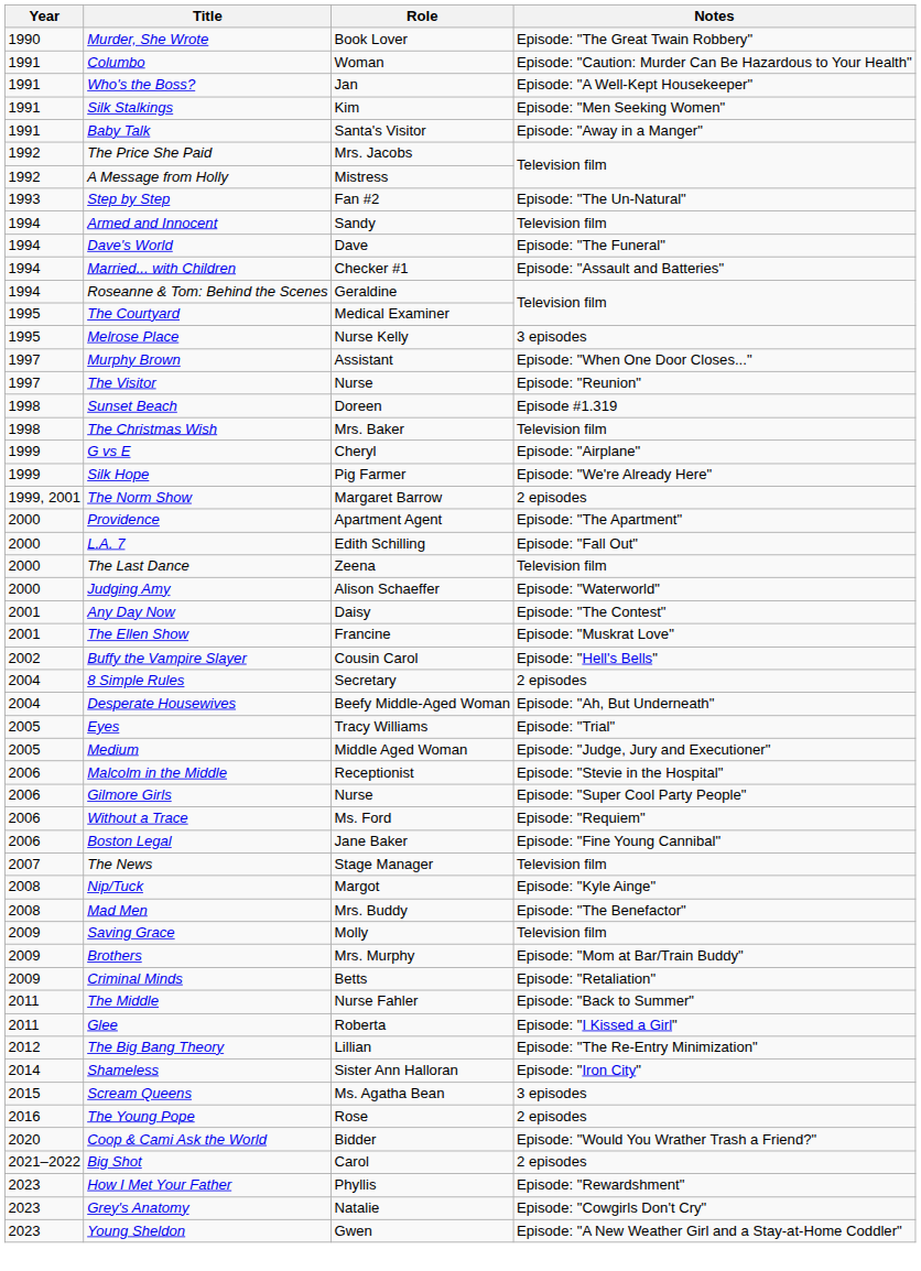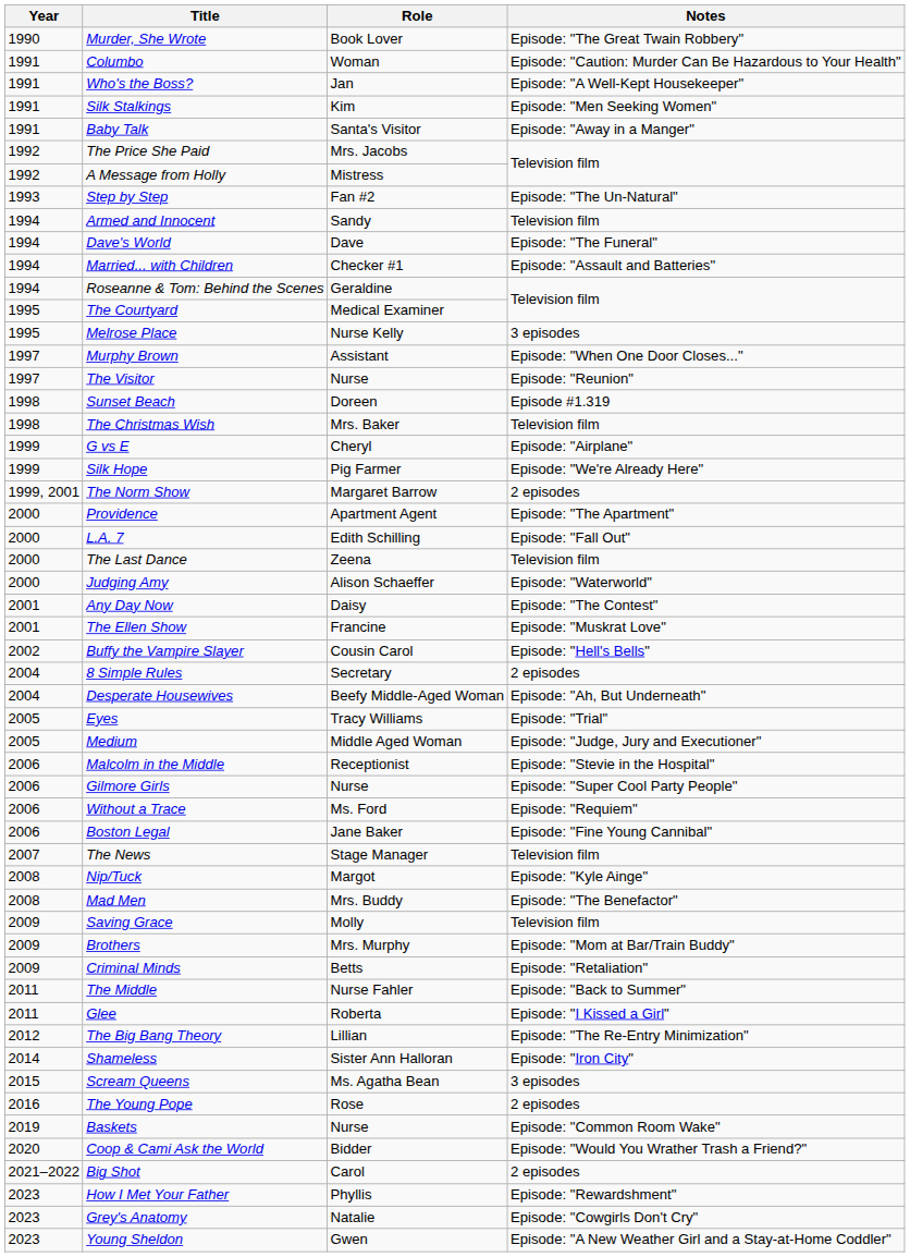 <table class="wikitable sortable">
 <tr>
 <th>Year</th>
 <th>Title</th>
 <th>Role</th>
 <th>Notes</th>
 </tr>
 <tr>
 <td>1990</td>
 <td><em><a href='#'>Murder, She Wrote</a></em></td>
 <td>Book Lover</td>
 <td>Episode: "The Great Twain Robbery"</td>
 </tr>
 <tr>
 <td>1991</td>
 <td><em><a href='#'>Columbo</a></em></td>
 <td>Woman</td>
 <td>Episode: "Caution: Murder Can Be Hazardous to Your Health"</td>
 </tr>
 <tr>
 <td>1991</td>
 <td><em><a href='#'>Who's the Boss?</a></em></td>
 <td>Jan</td>
 <td>Episode: "A Well-Kept Housekeeper"</td>
 </tr>
 <tr>
 <td>1991</td>
 <td><em><a href='#'>Silk Stalkings</a></em></td>
 <td>Kim</td>
 <td>Episode: "Men Seeking Women"</td>
 </tr>
 <tr>
 <td>1991</td>
 <td><a href='#'><em>Baby Talk</em></a></td>
 <td>Santa's Visitor</td>
 <td>Episode: "Away in a Manger"</td>
 </tr>
 <tr>
 <td>1992</td>
 <td><em>The Price She Paid</em></td>
 <td>Mrs. Jacobs</td>
 <td rowspan="2">Television film</td>
 </tr>
 <tr>
 <td>1992</td>
 <td><em>A Message from Holly</em></td>
 <td>Mistress</td>
 </tr>
 <tr>
 <td>1993</td>
 <td><a href='#'><em>Step by Step</em></a></td>
 <td>Fan #2</td>
 <td>Episode: "The Un-Natural"</td>
 </tr>
 <tr>
 <td>1994</td>
 <td><em><a href='#'>Armed and Innocent</a></em></td>
 <td>Sandy</td>
 <td>Television film</td>
 </tr>
 <tr>
 <td>1994</td>
 <td><em><a href='#'>Dave's World</a></em></td>
 <td>Dave</td>
 <td>Episode: "The Funeral"</td>
 </tr>
 <tr>
 <td>1994</td>
 <td><em><a href='#'>Married... with Children</a></em></td>
 <td>Checker #1</td>
 <td>Episode: "Assault and Batteries"</td>
 </tr>
 <tr>
 <td>1994</td>
 <td><em>Roseanne & Tom: Behind the Scenes</em></td>
 <td>Geraldine</td>
 <td rowspan="2">Television film</td>
 </tr>
 <tr>
 <td>1995</td>
 <td><em><a href='#'>The Courtyard</a></em></td>
 <td>Medical Examiner</td>
 </tr>
 <tr>
 <td>1995</td>
 <td><em><a href='#'>Melrose Place</a></em></td>
 <td>Nurse Kelly</td>
 <td>3 episodes</td>
 </tr>
 <tr>
 <td>1997</td>
 <td><em><a href='#'>Murphy Brown</a></em></td>
 <td>Assistant</td>
 <td>Episode: "When One Door Closes..."</td>
 </tr>
 <tr>
 <td>1997</td>
 <td><a href='#'><em>The Visitor</em></a></td>
 <td>Nurse</td>
 <td>Episode: "Reunion"</td>
 </tr>
 <tr>
 <td>1998</td>
 <td><a href='#'><em>Sunset Beach</em></a></td>
 <td>Doreen</td>
 <td>Episode #1.319</td>
 </tr>
 <tr>
 <td>1998</td>
 <td><em><a href='#'>The Christmas Wish</a></em></td>
 <td>Mrs. Baker</td>
 <td>Television film</td>
 </tr>
 <tr>
 <td>1999</td>
 <td><em><a href='#'>G vs E</a></em></td>
 <td>Cheryl</td>
 <td>Episode: "Airplane"</td>
 </tr>
 <tr>
 <td>1999</td>
 <td><em><a href='#'>Silk Hope</a></em></td>
 <td>Pig Farmer</td>
 <td>Episode: "We're Already Here"</td>
 </tr>
 <tr>
 <td>1999, 2001</td>
 <td><em><a href='#'>The Norm Show</a></em></td>
 <td>Margaret Barrow</td>
 <td>2 episodes</td>
 </tr>
 <tr>
 <td>2000</td>
 <td><a href='#'><em>Providence</em></a></td>
 <td>Apartment Agent</td>
 <td>Episode: "The Apartment"</td>
 </tr>
 <tr>
 <td>2000</td>
 <td><em><a href='#'>L.A. 7</a></em></td>
 <td>Edith Schilling</td>
 <td>Episode: "Fall Out"</td>
 </tr>
 <tr>
 <td>2000</td>
 <td><em>The Last Dance</em></td>
 <td>Zeena</td>
 <td>Television film</td>
 </tr>
 <tr>
 <td>2000</td>
 <td><em><a href='#'>Judging Amy</a></em></td>
 <td>Alison Schaeffer</td>
 <td>Episode: "Waterworld"</td>
 </tr>
 <tr>
 <td>2001</td>
 <td><a href='#'><em>Any Day Now</em></a></td>
 <td>Daisy</td>
 <td>Episode: "The Contest"</td>
 </tr>
 <tr>
 <td>2001</td>
 <td><em><a href='#'>The Ellen Show</a></em></td>
 <td>Francine</td>
 <td>Episode: "Muskrat Love"</td>
 </tr>
 <tr>
 <td>2002</td>
 <td><em><a href='#'>Buffy the Vampire Slayer</a></em></td>
 <td>Cousin Carol</td>
 <td>Episode: "<a href='#'>Hell's Bells</a>"</td>
 </tr>
 <tr>
 <td>2004</td>
 <td><em><a href='#'>8 Simple Rules</a></em></td>
 <td>Secretary</td>
 <td>2 episodes</td>
 </tr>
 <tr>
 <td>2004</td>
 <td><em><a href='#'>Desperate Housewives</a></em></td>
 <td>Beefy Middle-Aged Woman</td>
 <td>Episode: "Ah, But Underneath"</td>
 </tr>
 <tr>
 <td>2005</td>
 <td><a href='#'><em>Eyes</em></a></td>
 <td>Tracy Williams</td>
 <td>Episode: "Trial"</td>
 </tr>
 <tr>
 <td>2005</td>
 <td><a href='#'><em>Medium</em></a></td>
 <td>Middle Aged Woman</td>
 <td>Episode: "Judge, Jury and Executioner"</td>
 </tr>
 <tr>
 <td>2006</td>
 <td><em><a href='#'>Malcolm in the Middle</a></em></td>
 <td>Receptionist</td>
 <td>Episode: "Stevie in the Hospital"</td>
 </tr>
 <tr>
 <td>2006</td>
 <td><em><a href='#'>Gilmore Girls</a></em></td>
 <td>Nurse</td>
 <td>Episode: "Super Cool Party People"</td>
 </tr>
 <tr>
 <td>2006</td>
 <td><em><a href='#'>Without a Trace</a></em></td>
 <td>Ms. Ford</td>
 <td>Episode: "Requiem"</td>
 </tr>
 <tr>
 <td>2006</td>
 <td><em><a href='#'>Boston Legal</a></em></td>
 <td>Jane Baker</td>
 <td>Episode: "Fine Young Cannibal"</td>
 </tr>
 <tr>
 <td>2007</td>
 <td><em>The News</em></td>
 <td>Stage Manager</td>
 <td>Television film</td>
 </tr>
 <tr>
 <td>2008</td>
 <td><em><a href='#'>Nip/Tuck</a></em></td>
 <td>Margot</td>
 <td>Episode: "Kyle Ainge"</td>
 </tr>
 <tr>
 <td>2008</td>
 <td><em><a href='#'>Mad Men</a></em></td>
 <td>Mrs. Buddy</td>
 <td>Episode: "The Benefactor"</td>
 </tr>
 <tr>
 <td>2009</td>
 <td><a href='#'><em>Saving Grace</em></a></td>
 <td>Molly</td>
 <td>Television film</td>
 </tr>
 <tr>
 <td>2009</td>
 <td><a href='#'><em>Brothers</em></a></td>
 <td>Mrs. Murphy</td>
 <td>Episode: "Mom at Bar/Train Buddy"</td>
 </tr>
 <tr>
 <td>2009</td>
 <td><em><a href='#'>Criminal Minds</a></em></td>
 <td>Betts</td>
 <td>Episode: "Retaliation"</td>
 </tr>
 <tr>
 <td>2011</td>
 <td><a href='#'><em>The Middle</em></a></td>
 <td>Nurse Fahler</td>
 <td>Episode: "Back to Summer"</td>
 </tr>
 <tr>
 <td>2011</td>
 <td><a href='#'><em>Glee</em></a></td>
 <td>Roberta</td>
 <td>Episode: "<a href='#'>I Kissed a Girl</a>"</td>
 </tr>
 <tr>
 <td>2012</td>
 <td><em><a href='#'>The Big Bang Theory</a></em></td>
 <td>Lillian</td>
 <td>Episode: "The Re-Entry Minimization"</td>
 </tr>
 <tr>
 <td>2014</td>
 <td><a href='#'><em>Shameless</em></a></td>
 <td>Sister Ann Halloran</td>
 <td>Episode: "<a href='#'>Iron City</a>"</td>
 </tr>
 <tr>
 <td>2015</td>
 <td><a href='#'><em>Scream Queens</em></a></td>
 <td>Ms. Agatha Bean</td>
 <td>3 episodes</td>
 </tr>
 <tr>
 <td>2016</td>
 <td><em><a href='#'>The Young Pope</a></em></td>
 <td>Rose</td>
 <td>2 episodes</td>
 </tr>
 <tr>
+<td>2019</td>
+<td><a href='#'><em>Baskets</em></a></td>
+<td>Nurse</td>
+<td>Episode: "Common Room Wake"</td>
+</tr>
+<tr>
 <td>2020</td>
 <td><em><a href='#'>Coop & Cami Ask the World</a></em></td>
 <td>Bidder</td>
 <td>Episode: "Would You Wrather Trash a Friend?"</td>
 </tr>
 <tr>
 <td>2021–2022</td>
 <td><a href='#'><em>Big Shot</em></a></td>
 <td>Carol</td>
 <td>2 episodes</td>
 </tr>
 <tr>
 <td>2023</td>
 <td><em><a href='#'>How I Met Your Father</a></em></td>
 <td>Phyllis</td>
 <td>Episode: "Rewardshment"</td>
 </tr>
 <tr>
 <td>2023</td>
 <td><em><a href='#'>Grey's Anatomy</a></em></td>
 <td>Natalie</td>
 <td>Episode: "Cowgirls Don't Cry"</td>
 </tr>
 <tr>
 <td>2023</td>
 <td><em><a href='#'>Young Sheldon</a></em></td>
 <td>Gwen</td>
 <td>Episode: "A New Weather Girl and a Stay-at-Home Coddler"</td>
 </tr>
 </table>
